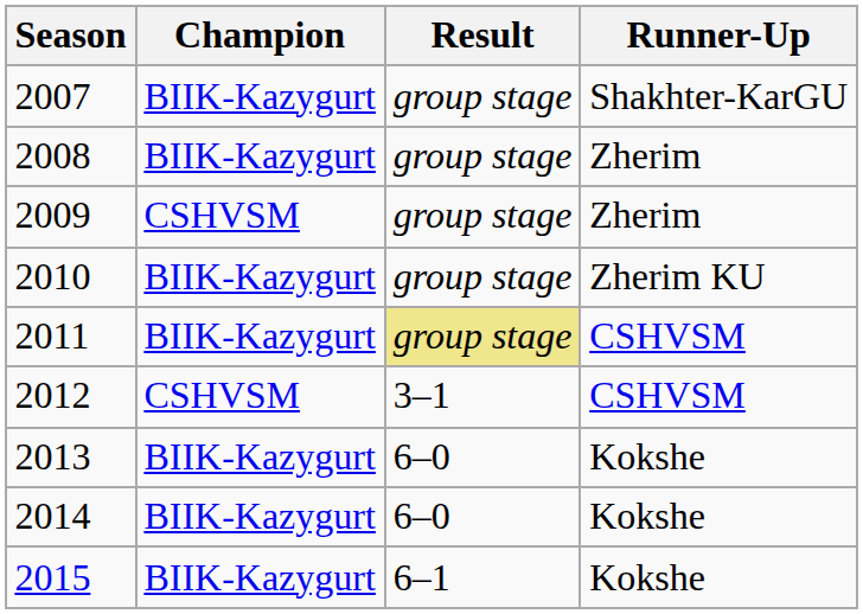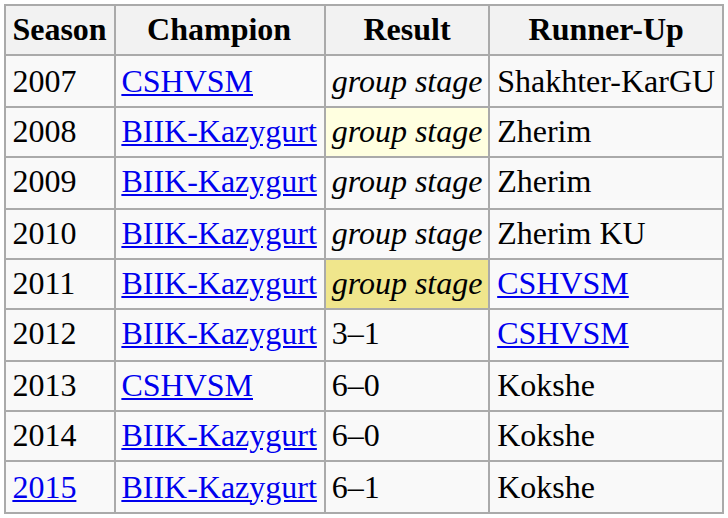 <table class="sortable wikitable">
 <tr>
 <th>Season</th>
 <th>Champion</th>
 <th>Result</th>
 <th>Runner-Up</th>
 </tr>
 <tr>
 <td>2007</td>
-<td><a href='#'>BIIK-Kazygurt</a></td>
+<td><a href='#'>CSHVSM</a></td>
 <td><em>group stage</em></td>
 <td>Shakhter-KarGU</td>
 </tr>
 <tr>
 <td>2008</td>
 <td><a href='#'>BIIK-Kazygurt</a></td>
-<td><em>group stage</em></td>
+<td style="background: lightyellow;"><em>group stage</em></td>
 <td>Zherim</td>
 </tr>
 <tr>
 <td>2009</td>
-<td><a href='#'>CSHVSM</a></td>
+<td><a href='#'>BIIK-Kazygurt</a></td>
 <td><em>group stage</em></td>
 <td>Zherim</td>
 </tr>
 <tr>
 <td>2010</td>
 <td><a href='#'>BIIK-Kazygurt</a></td>
 <td><em>group stage</em></td>
 <td>Zherim KU</td>
 </tr>
 <tr>
 <td>2011</td>
 <td><a href='#'>BIIK-Kazygurt</a></td>
 <td style="background: khaki;"><em>group stage</em></td>
 <td><a href='#'>CSHVSM</a></td>
 </tr>
 <tr>
 <td>2012</td>
-<td><a href='#'>CSHVSM</a></td>
+<td><a href='#'>BIIK-Kazygurt</a></td>
 <td>3–1</td>
 <td><a href='#'>CSHVSM</a></td>
 </tr>
 <tr>
 <td>2013</td>
-<td><a href='#'>BIIK-Kazygurt</a></td>
+<td><a href='#'>CSHVSM</a></td>
 <td>6–0</td>
 <td>Kokshe</td>
 </tr>
 <tr>
 <td>2014</td>
 <td><a href='#'>BIIK-Kazygurt</a></td>
 <td>6–0</td>
 <td>Kokshe</td>
 </tr>
 <tr>
 <td><a href='#'>2015</a></td>
 <td><a href='#'>BIIK-Kazygurt</a></td>
 <td>6–1</td>
 <td>Kokshe</td>
 </tr>
 <tr>
 </tr>
 </table>
